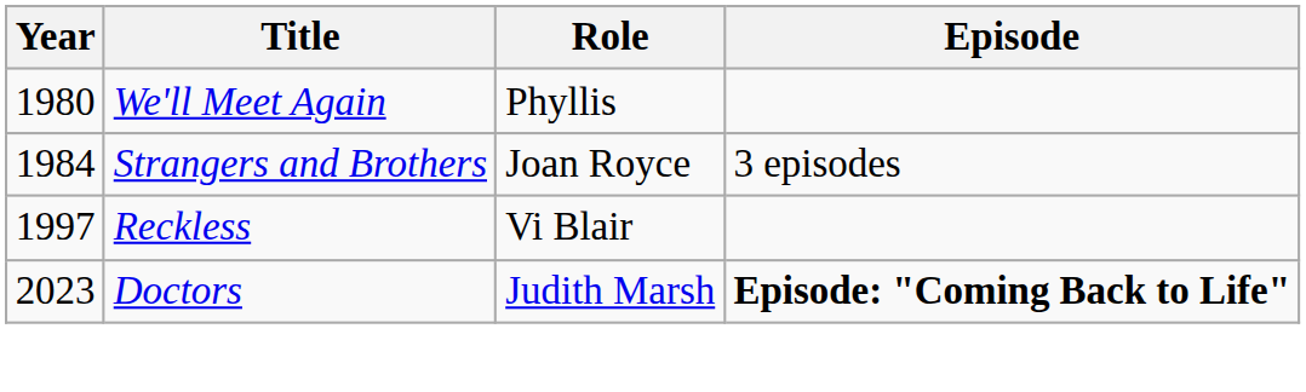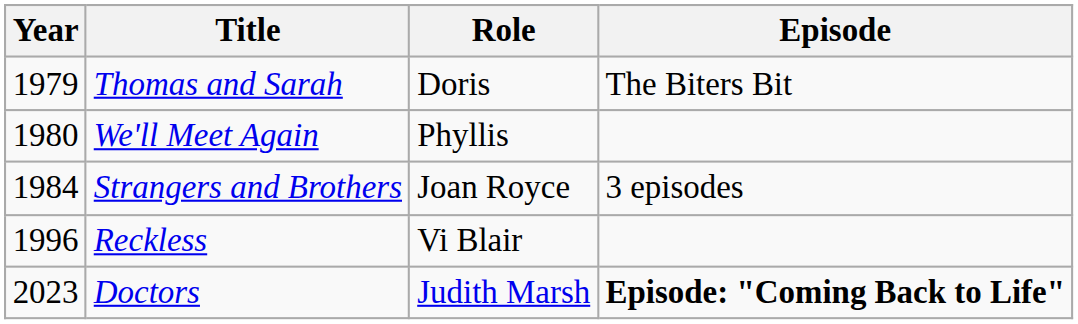 <table class="wikitable">
 <tr>
 <th>Year</th>
 <th>Title</th>
 <th>Role</th>
 <th>Episode</th>
+</tr>
+<tr>
+<td>1979</td>
+<td><em><a href='#'>Thomas and Sarah</a></em></td>
+<td>Doris</td>
+<td>The Biters Bit</td>
 </tr>
 <tr>
 <td>1980</td>
 <td><em><a href='#'>We'll Meet Again</a></em></td>
 <td>Phyllis</td>
 <td></td>
 </tr>
 <tr>
 <td>1984</td>
 <td><em><a href='#'>Strangers and Brothers</a></em></td>
 <td>Joan Royce</td>
 <td>3 episodes</td>
 </tr>
 <tr>
-<td>1997</td>
+<td>1996</td>
 <td><em><a href='#'>Reckless</a></em></td>
 <td>Vi Blair</td>
 <td></td>
 </tr>
 <tr>
 <td>2023</td>
 <td><em><a href='#'>Doctors</a></em></td>
 <td><a href='#'>Judith Marsh</a></td>
 <td><strong>Episode: "Coming Back to Life"</strong></td>
 </tr>
 </table>
